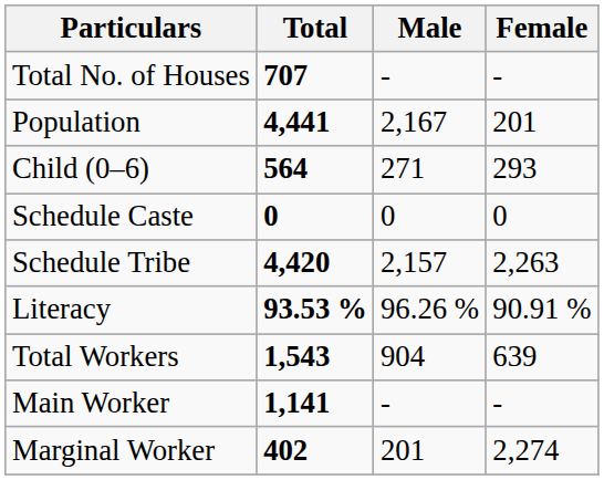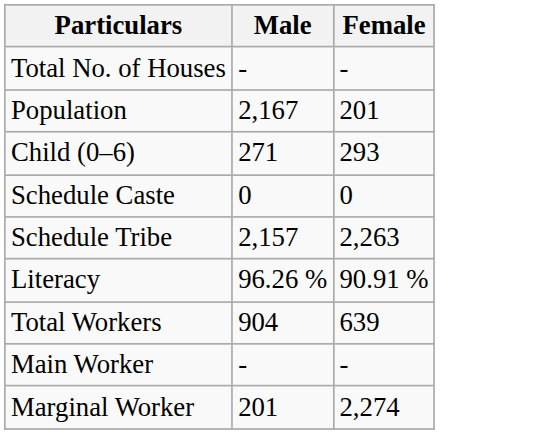 <table class="wikitable">
 <tr>
 <th>Particulars</th>
-<th>Total</th>
 <th>Male</th>
 <th>Female</th>
 </tr>
 <tr>
 <td>Total No. of Houses</td>
-<td><strong>707</strong></td>
 <td>-</td>
 <td>-</td>
 </tr>
 <tr>
 <td>Population</td>
-<td><strong>4,441</strong></td>
 <td>2,167</td>
 <td>201</td>
 </tr>
 <tr>
 <td>Child (0–6)</td>
-<td><strong>564</strong></td>
 <td>271</td>
 <td>293</td>
 </tr>
 <tr>
 <td>Schedule Caste</td>
-<td><strong>0</strong></td>
 <td>0</td>
 <td>0</td>
 </tr>
 <tr>
 <td>Schedule Tribe</td>
-<td><strong>4,420</strong></td>
 <td>2,157</td>
 <td>2,263</td>
 </tr>
 <tr>
 <td>Literacy</td>
-<td><strong>93.53 %</strong></td>
 <td>96.26 %</td>
 <td>90.91 %</td>
 </tr>
 <tr>
 <td>Total Workers</td>
-<td><strong>1,543</strong></td>
 <td>904</td>
 <td>639</td>
 </tr>
 <tr>
 <td>Main Worker</td>
-<td><strong>1,141</strong></td>
 <td>-</td>
 <td>-</td>
 </tr>
 <tr>
 <td>Marginal Worker</td>
-<td><strong>402</strong></td>
 <td>201</td>
 <td>2,274</td>
 </tr>
 </table>
